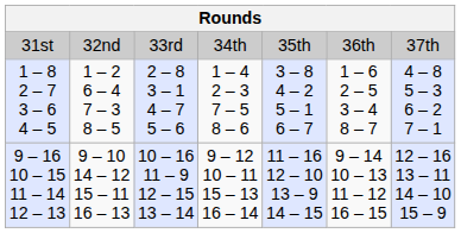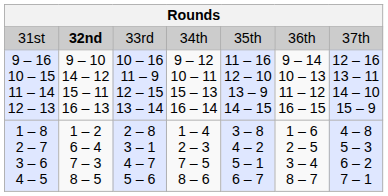 <table class="wikitable">
 <tr>
 <th colspan="7">Rounds</th>
 </tr>
 <tr>
 <td align="center" bgcolor="#CCCCCC">31st</td>
-<td align="center" bgcolor="#CCCCCC">32nd</td>
+<td align="center" bgcolor="#CCCCCC"><strong>32nd</strong></td>
 <td align="center" bgcolor="#CCCCCC">33rd</td>
 <td align="center" bgcolor="#CCCCCC">34th</td>
 <td align="center" bgcolor="#CCCCCC">35th</td>
 <td align="center" bgcolor="#CCCCCC">36th</td>
 <td align="center" bgcolor="#CCCCCC">37th</td>
+</tr>
+<tr>
+<td align="center" bgcolor="#DFE7FF">9 – 16<br>10 – 15<br>11 – 14<br>12 – 13</td>
+<td align="center">9 – 10<br>14 – 12<br>15 – 11<br>16 – 13</td>
+<td align="center" bgcolor="#DFE7FF">10 – 16<br>11 – 9<br>12 – 15<br>13 – 14</td>
+<td align="center">9 – 12<br>10 – 11<br>15 – 13<br>16 – 14</td>
+<td align="center" bgcolor="#DFE7FF">11 – 16<br>12 – 10<br>13 – 9<br>14 – 15</td>
+<td align="center">9 – 14<br>10 – 13<br>11 – 12<br>16 – 15</td>
+<td align="center" bgcolor="#DFE7FF">12 – 16<br>13 – 11<br>14 – 10<br>15 – 9</td>
 </tr>
 <tr>
 <td align="center" bgcolor="#DFE7FF">1 – 8<br>2 – 7<br>3 – 6<br>4 – 5</td>
 <td align="center">1 – 2<br>6 – 4<br>7 – 3<br>8 – 5</td>
 <td align="center" bgcolor="#DFE7FF">2 – 8<br>3 – 1<br>4 – 7<br>5 – 6</td>
 <td align="center">1 – 4<br>2 – 3<br>7 – 5<br>8 – 6</td>
 <td align="center" bgcolor="#DFE7FF">3 – 8<br>4 – 2<br>5 – 1<br>6 – 7</td>
 <td align="center">1 – 6<br>2 – 5<br>3 – 4<br>8 – 7</td>
 <td align="center" bgcolor="#DFE7FF">4 – 8<br>5 – 3<br>6 – 2<br>7 – 1</td>
 </tr>
-<tr>
-<td align="center" bgcolor="#DFE7FF">9 – 16<br>10 – 15<br>11 – 14<br>12 – 13</td>
-<td align="center">9 – 10<br>14 – 12<br>15 – 11<br>16 – 13</td>
-<td align="center" bgcolor="#DFE7FF">10 – 16<br>11 – 9<br>12 – 15<br>13 – 14</td>
-<td align="center">9 – 12<br>10 – 11<br>15 – 13<br>16 – 14</td>
-<td align="center" bgcolor="#DFE7FF">11 – 16<br>12 – 10<br>13 – 9<br>14 – 15</td>
-<td align="center">9 – 14<br>10 – 13<br>11 – 12<br>16 – 15</td>
-<td align="center" bgcolor="#DFE7FF">12 – 16<br>13 – 11<br>14 – 10<br>15 – 9</td>
-</tr>
 </table>
